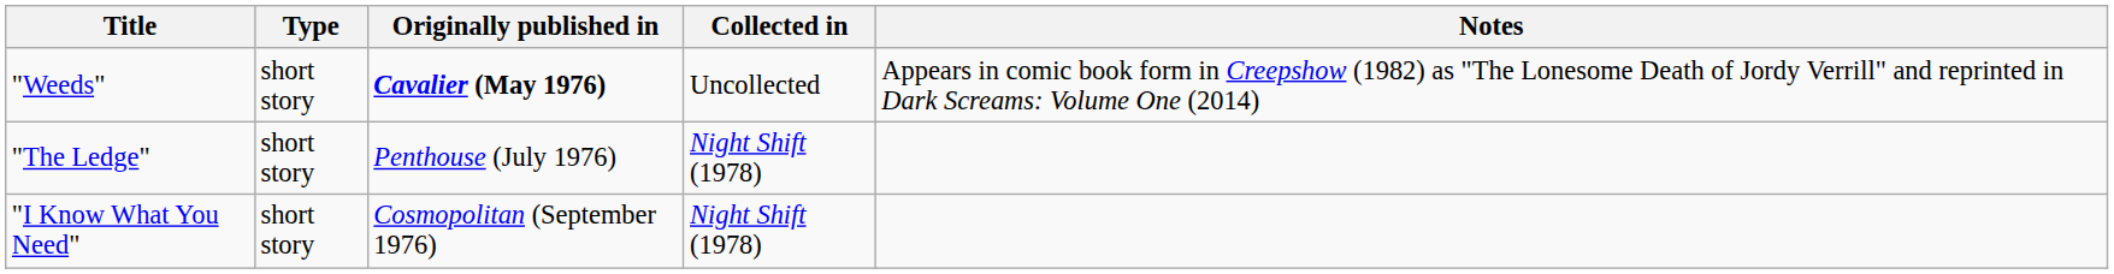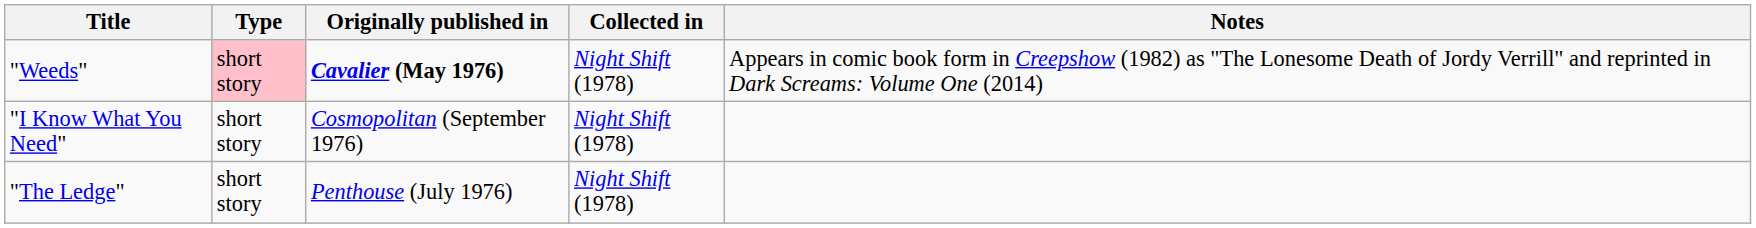 <table class="wikitable">
 <tr>
 <th>Title</th>
 <th>Type</th>
 <th>Originally published in</th>
 <th>Collected in</th>
 <th>Notes</th>
 </tr>
 <tr>
 <td>"<a href='#'>Weeds</a>"</td>
+<td style="background: pink;">short story</td>
+<td><strong><em><a href='#'>Cavalier</a></em> (May 1976)</strong></td>
+<td><em><a href='#'>Night Shift</a></em> (1978)</td>
+<td>Appears in comic book form in <em><a href='#'>Creepshow</a></em> (1982) as "The Lonesome Death of Jordy Verrill" and reprinted in <em>Dark Screams: Volume One</em> (2014)</td>
+</tr>
+<tr>
+<td>"<a href='#'>I Know What You Need</a>"</td>
 <td>short story</td>
-<td><strong><em><a href='#'>Cavalier</a></em> (May 1976)</strong></td>
-<td>Uncollected</td>
-<td>Appears in comic book form in <em><a href='#'>Creepshow</a></em> (1982) as "The Lonesome Death of Jordy Verrill" and reprinted in <em>Dark Screams: Volume One</em> (2014)</td>
+<td><em><a href='#'>Cosmopolitan</a></em> (September 1976)</td>
+<td><em><a href='#'>Night Shift</a></em> (1978)</td>
+<td></td>
 </tr>
 <tr>
 <td>"<a href='#'>The Ledge</a>"</td>
 <td>short story</td>
 <td><em><a href='#'>Penthouse</a></em> (July 1976)</td>
 <td><em><a href='#'>Night Shift</a></em> (1978)</td>
 <td></td>
 </tr>
-<tr>
-<td>"<a href='#'>I Know What You Need</a>"</td>
-<td>short story</td>
-<td><em><a href='#'>Cosmopolitan</a></em> (September 1976)</td>
-<td><em><a href='#'>Night Shift</a></em> (1978)</td>
-<td></td>
-</tr>
 </table>
